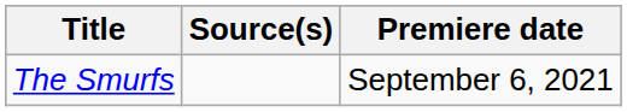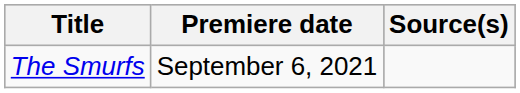 <table class="wikitable sortable">
 <tr>
 <th>Title</th>
+<th>Premiere date</th>
 <th>Source(s)</th>
-<th>Premiere date</th>
 </tr>
 <tr>
 <td><em><a href='#'>The Smurfs</a></em></td>
+<td>September 6, 2021</td>
 <td></td>
-<td>September 6, 2021</td>
 </tr>
 </table>
